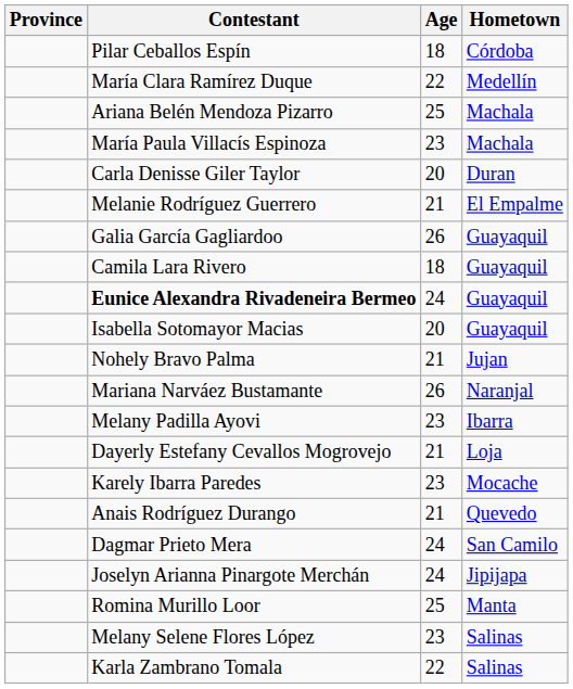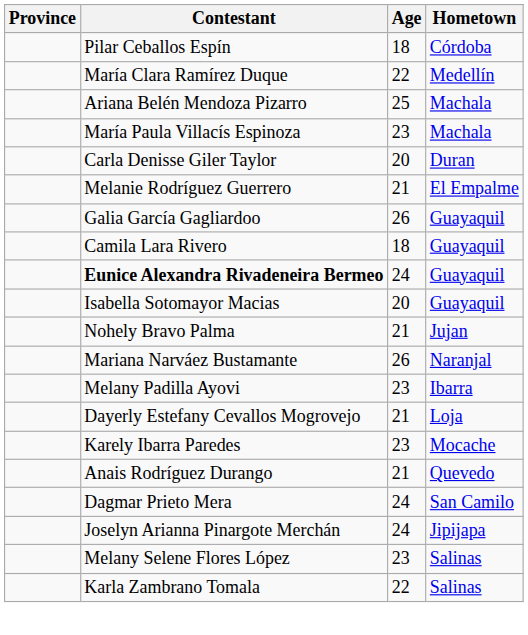 <table class="wikitable sortable">
 <tr>
 <th>Province</th>
 <th>Contestant</th>
 <th>Age</th>
 <th>Hometown</th>
 </tr>
 <tr>
 <td><strong></strong></td>
 <td>Pilar Ceballos Espín</td>
 <td>18</td>
 <td><a href='#'>Córdoba</a></td>
 </tr>
 <tr>
 <td><strong></strong></td>
 <td>María Clara Ramírez Duque</td>
 <td>22</td>
 <td><a href='#'>Medellín</a></td>
 </tr>
 <tr>
 <td><strong></strong></td>
 <td>Ariana Belén Mendoza Pizarro</td>
 <td>25</td>
 <td><a href='#'>Machala</a></td>
 </tr>
 <tr>
 <td><strong></strong></td>
 <td>María Paula Villacís Espinoza</td>
 <td>23</td>
 <td><a href='#'>Machala</a></td>
 </tr>
 <tr>
 <td><strong></strong></td>
 <td>Carla Denisse Giler Taylor</td>
 <td>20</td>
 <td><a href='#'>Duran</a></td>
 </tr>
 <tr>
 <td><strong></strong></td>
 <td>Melanie Rodríguez Guerrero</td>
 <td>21</td>
 <td><a href='#'>El Empalme</a></td>
 </tr>
 <tr>
 <td><strong></strong></td>
 <td>Galia García Gagliardoo</td>
 <td>26</td>
 <td><a href='#'>Guayaquil</a></td>
 </tr>
 <tr>
 <td><strong></strong></td>
 <td>Camila Lara Rivero</td>
 <td>18</td>
 <td><a href='#'>Guayaquil</a></td>
 </tr>
 <tr>
 <td><strong></strong></td>
 <td><strong>Eunice Alexandra Rivadeneira Bermeo</strong></td>
 <td>24</td>
 <td><a href='#'>Guayaquil</a></td>
 </tr>
 <tr>
 <td><strong></strong></td>
 <td>Isabella Sotomayor Macias</td>
 <td>20</td>
 <td><a href='#'>Guayaquil</a></td>
 </tr>
 <tr>
 <td><strong></strong></td>
 <td>Nohely Bravo Palma</td>
 <td>21</td>
 <td><a href='#'>Jujan</a></td>
 </tr>
 <tr>
 <td><strong></strong></td>
 <td>Mariana Narváez Bustamante</td>
 <td>26</td>
 <td><a href='#'>Naranjal</a></td>
 </tr>
 <tr>
 <td><strong></strong></td>
 <td>Melany Padilla Ayovi</td>
 <td>23</td>
 <td><a href='#'>Ibarra</a></td>
 </tr>
 <tr>
 <td><strong></strong></td>
 <td>Dayerly Estefany Cevallos Mogrovejo</td>
 <td>21</td>
 <td><a href='#'>Loja</a></td>
 </tr>
 <tr>
 <td><strong></strong></td>
 <td>Karely Ibarra Paredes</td>
 <td>23</td>
 <td><a href='#'>Mocache</a></td>
 </tr>
 <tr>
 <td><strong></strong></td>
 <td>Anais Rodríguez Durango</td>
 <td>21</td>
 <td><a href='#'>Quevedo</a></td>
 </tr>
 <tr>
 <td><strong></strong></td>
 <td>Dagmar Prieto Mera</td>
 <td>24</td>
 <td><a href='#'>San Camilo</a></td>
 </tr>
 <tr>
 <td><strong></strong></td>
 <td>Joselyn Arianna Pinargote Merchán</td>
 <td>24</td>
 <td><a href='#'>Jipijapa</a></td>
 </tr>
 <tr>
 <td><strong></strong></td>
-<td>Romina Murillo Loor</td>
-<td>25</td>
-<td><a href='#'>Manta</a></td>
-</tr>
-<tr>
-<td><strong></strong></td>
 <td>Melany Selene Flores López</td>
 <td>23</td>
 <td><a href='#'>Salinas</a></td>
 </tr>
 <tr>
 <td><strong></strong></td>
 <td>Karla Zambrano Tomala</td>
 <td>22</td>
 <td><a href='#'>Salinas</a></td>
 </tr>
 </table>
